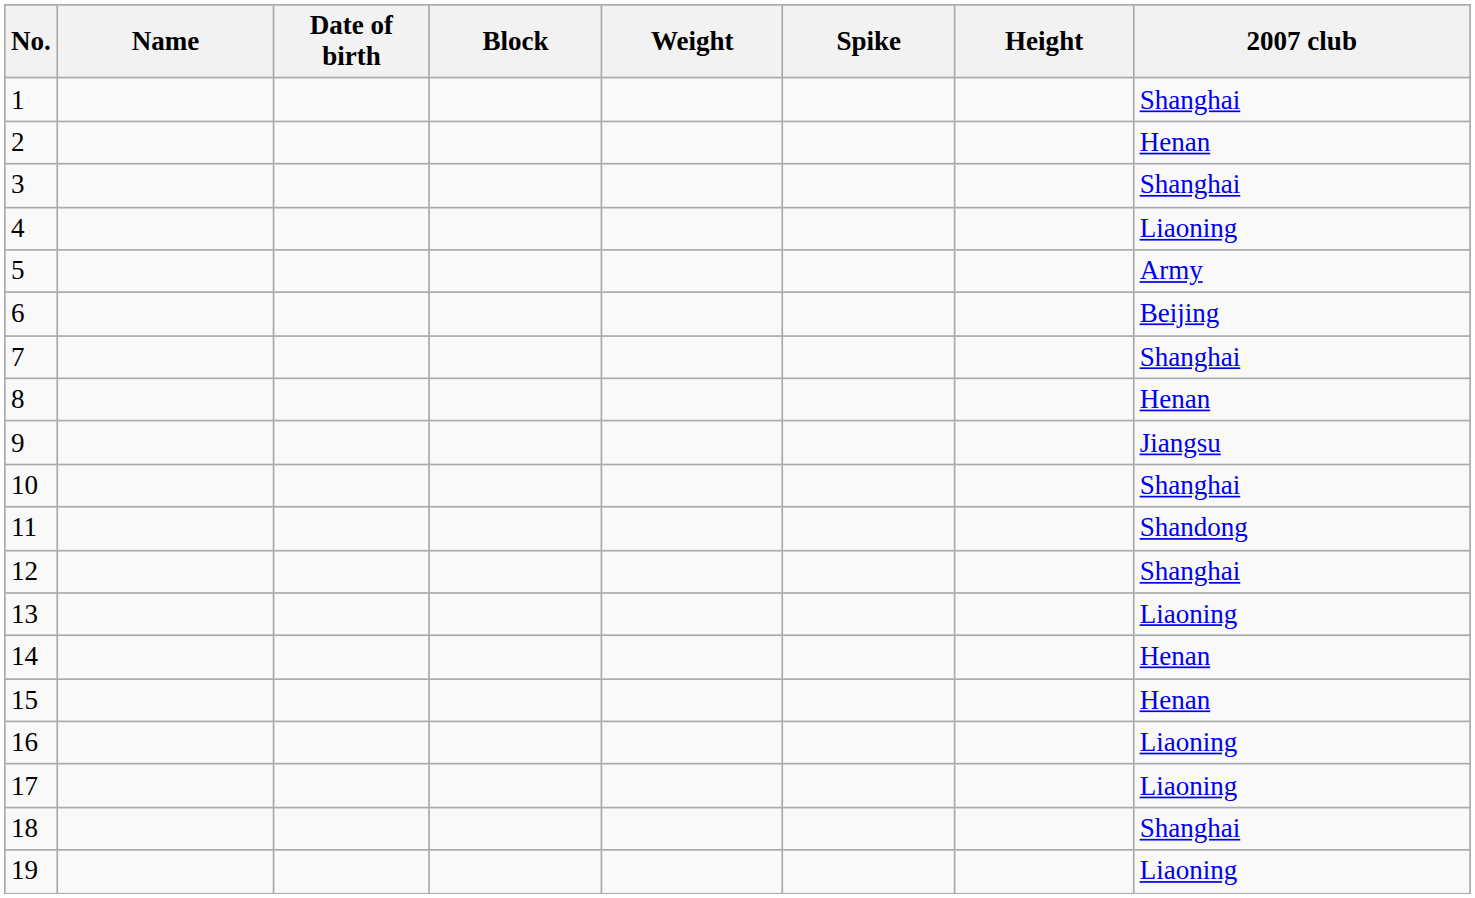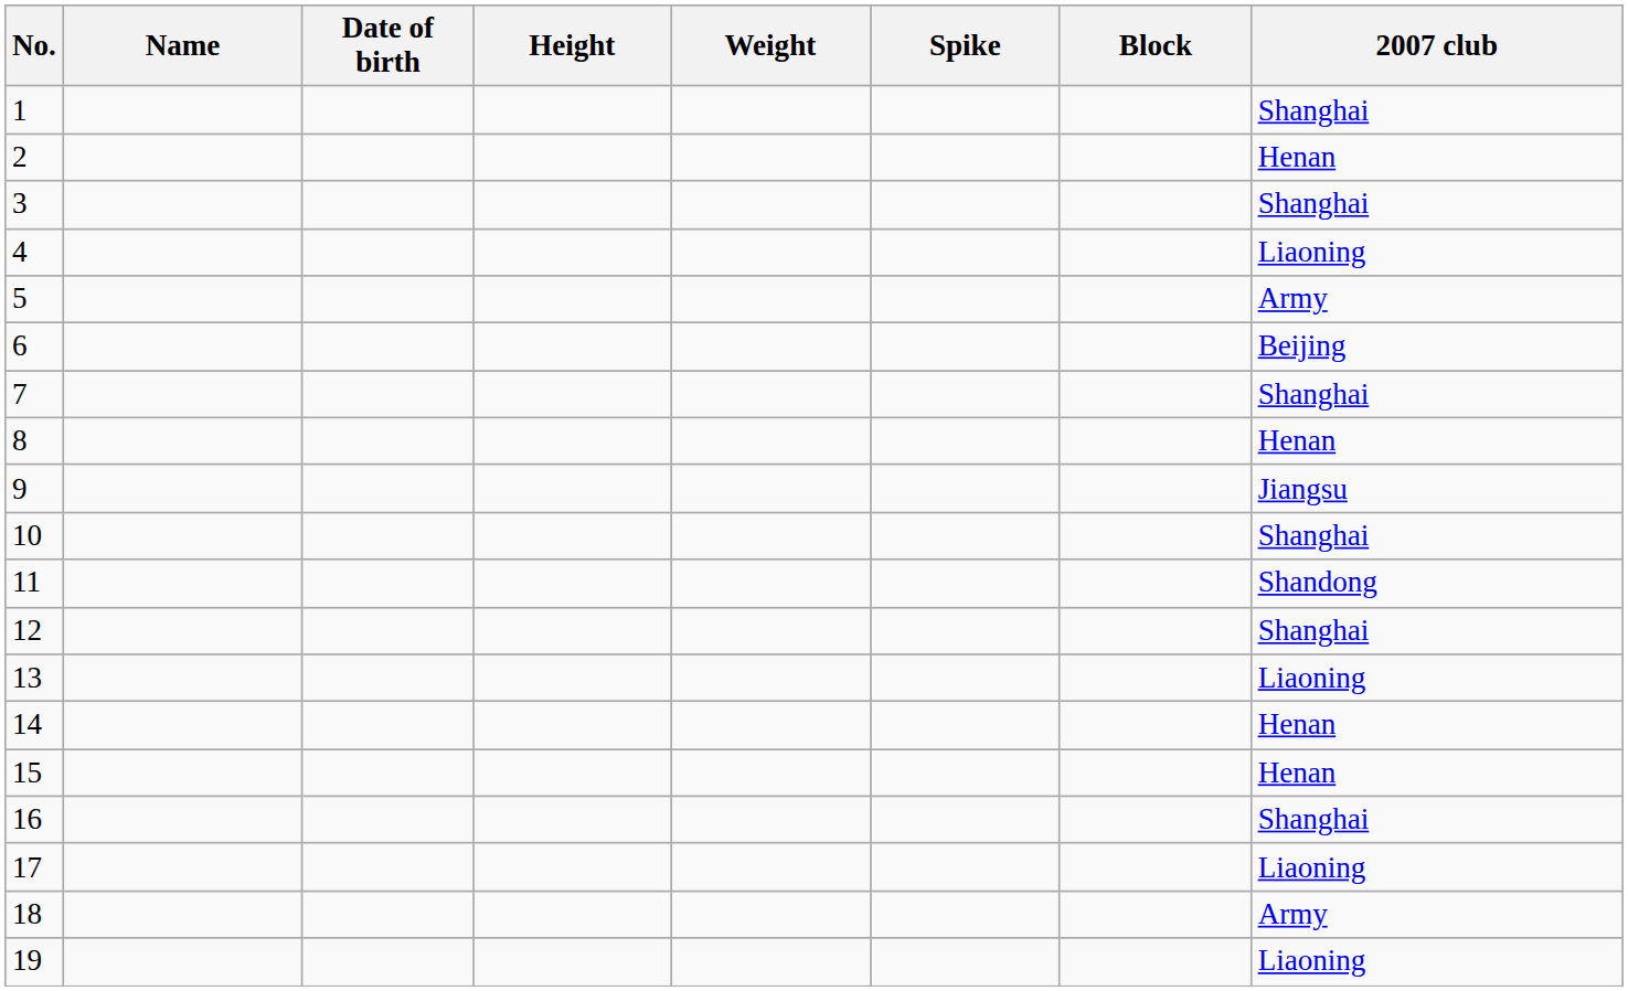 <table class="wikitable sortable" style=font-size:100%; text-align:center;>
 <tr>
 <th>No.</th>
 <th style=width:12em>Name</th>
 <th style=width:8em>Date of birth</th>
-<th style=width:9em>Block</th>
+<th style=width:9em>Height</th>
 <th style=width:9em>Weight</th>
 <th style=width:9em>Spike</th>
-<th style=width:9em>Height</th>
+<th style=width:9em>Block</th>
 <th style=width:19em>2007 club</th>
 </tr>
 <tr>
 <td>1</td>
 <td align=left></td>
 <td align=right></td>
 <td></td>
 <td></td>
 <td></td>
 <td></td>
 <td align=left><a href='#'>Shanghai</a></td>
 </tr>
 <tr>
 <td>2</td>
 <td align=left></td>
 <td align=right></td>
 <td></td>
 <td></td>
 <td></td>
 <td></td>
 <td align=left><a href='#'>Henan</a></td>
 </tr>
 <tr>
 <td>3</td>
 <td align=left></td>
 <td align=right></td>
 <td></td>
 <td></td>
 <td></td>
 <td></td>
 <td align=left><a href='#'>Shanghai</a></td>
 </tr>
 <tr>
 <td>4</td>
 <td align=left></td>
 <td align=right></td>
 <td></td>
 <td></td>
 <td></td>
 <td></td>
 <td align=left><a href='#'>Liaoning</a></td>
 </tr>
 <tr>
 <td>5</td>
 <td align=left></td>
 <td align=right></td>
 <td></td>
 <td></td>
 <td></td>
 <td></td>
 <td align=left><a href='#'>Army</a></td>
 </tr>
 <tr>
 <td>6</td>
 <td align=left></td>
 <td align=right></td>
 <td></td>
 <td></td>
 <td></td>
 <td></td>
 <td align=left><a href='#'>Beijing</a></td>
 </tr>
 <tr>
 <td>7</td>
 <td align=left></td>
 <td align=right></td>
 <td></td>
 <td></td>
 <td></td>
 <td></td>
 <td align=left><a href='#'>Shanghai</a></td>
 </tr>
 <tr>
 <td>8</td>
 <td align=left></td>
 <td align=right></td>
 <td></td>
 <td></td>
 <td></td>
 <td></td>
 <td align=left><a href='#'>Henan</a></td>
 </tr>
 <tr>
 <td>9</td>
 <td align=left></td>
 <td align=right></td>
 <td></td>
 <td></td>
 <td></td>
 <td></td>
 <td align=left><a href='#'>Jiangsu</a></td>
 </tr>
 <tr>
 <td>10</td>
 <td align=left></td>
 <td align=right></td>
 <td></td>
 <td></td>
 <td></td>
 <td></td>
 <td align=left><a href='#'>Shanghai</a></td>
 </tr>
 <tr>
 <td>11</td>
 <td align=left></td>
 <td align=right></td>
 <td></td>
 <td></td>
 <td></td>
 <td></td>
 <td align=left><a href='#'>Shandong</a></td>
 </tr>
 <tr>
 <td>12</td>
 <td align=left></td>
 <td align=right></td>
 <td></td>
 <td></td>
 <td></td>
 <td></td>
 <td align=left><a href='#'>Shanghai</a></td>
 </tr>
 <tr>
 <td>13</td>
 <td align=left></td>
 <td align=right></td>
 <td></td>
 <td></td>
 <td></td>
 <td></td>
 <td align=left><a href='#'>Liaoning</a></td>
 </tr>
 <tr>
 <td>14</td>
 <td align=left></td>
 <td align=right></td>
 <td></td>
 <td></td>
 <td></td>
 <td></td>
 <td align=left><a href='#'>Henan</a></td>
 </tr>
 <tr>
 <td>15</td>
 <td align=left></td>
 <td align=right></td>
 <td></td>
 <td></td>
 <td></td>
 <td></td>
 <td align=left><a href='#'>Henan</a></td>
 </tr>
 <tr>
 <td>16</td>
 <td align=left></td>
 <td align=right></td>
 <td></td>
 <td></td>
 <td></td>
 <td></td>
-<td align=left><a href='#'>Liaoning</a></td>
+<td align=left><a href='#'>Shanghai</a></td>
 </tr>
 <tr>
 <td>17</td>
 <td align=left></td>
 <td align=right></td>
 <td></td>
 <td></td>
 <td></td>
 <td></td>
 <td align=left><a href='#'>Liaoning</a></td>
 </tr>
 <tr>
 <td>18</td>
 <td align=left></td>
 <td align=right></td>
 <td></td>
 <td></td>
 <td></td>
 <td></td>
-<td align=left><a href='#'>Shanghai</a></td>
+<td align=left><a href='#'>Army</a></td>
 </tr>
 <tr>
 <td>19</td>
 <td align=left></td>
 <td align=right></td>
 <td></td>
 <td></td>
 <td></td>
 <td></td>
 <td align=left><a href='#'>Liaoning</a></td>
 </tr>
 </table>
